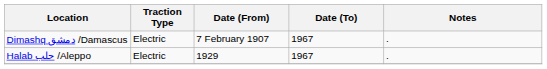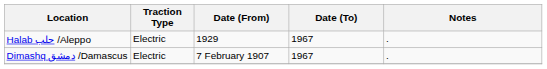 <table class="wikitable">
 <tr>
 <th width=20%>Location</th>
 <th width=10%>Traction<br>Type</th>
 <th width=15%>Date (From)</th>
 <th width=15%>Date (To)</th>
 <th width=25%>Notes</th>
 </tr>
 <tr>
+<td><a href='#'>Halab حلب</a> /Aleppo</td>
+<td>Electric</td>
+<td>1929</td>
+<td>1967</td>
+<td>.</td>
+</tr>
+<tr>
 <td><a href='#'>Dimashq دمشق</a> /Damascus</td>
 <td>Electric</td>
 <td>7 February 1907</td>
 <td>1967</td>
 <td>.</td>
 </tr>
 <tr>
-<td><a href='#'>Halab حلب</a> /Aleppo</td>
-<td>Electric</td>
-<td>1929</td>
-<td>1967</td>
-<td>.</td>
-</tr>
-<tr>
 </tr>
 </table>
